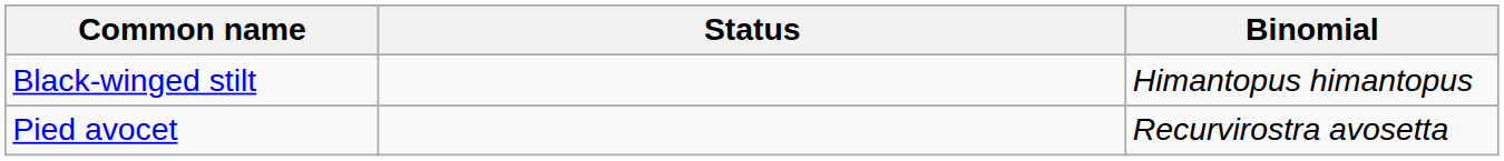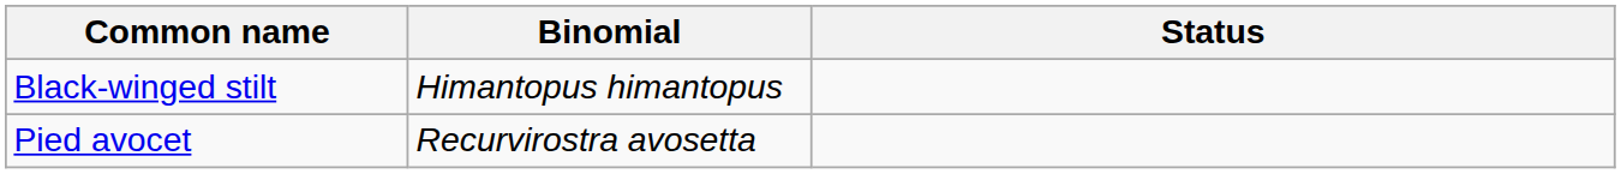 <table width=60% class="wikitable">
 <tr>
 <th width=25%>Common name</th>
+<th width=25%>Binomial</th>
 <th width=50%>Status</th>
-<th width=25%>Binomial</th>
 </tr>
 <tr>
 <td><a href='#'>Black-winged stilt</a></td>
+<td><em>Himantopus himantopus</em></td>
 <td></td>
-<td><em>Himantopus himantopus</em></td>
 </tr>
 <tr>
 <td><a href='#'>Pied avocet</a></td>
+<td><em>Recurvirostra avosetta</em></td>
 <td></td>
-<td><em>Recurvirostra avosetta</em></td>
 </tr>
 </table>
